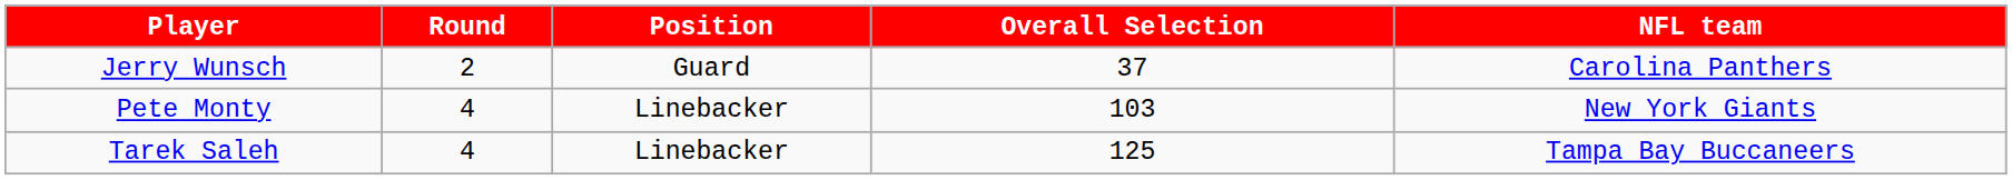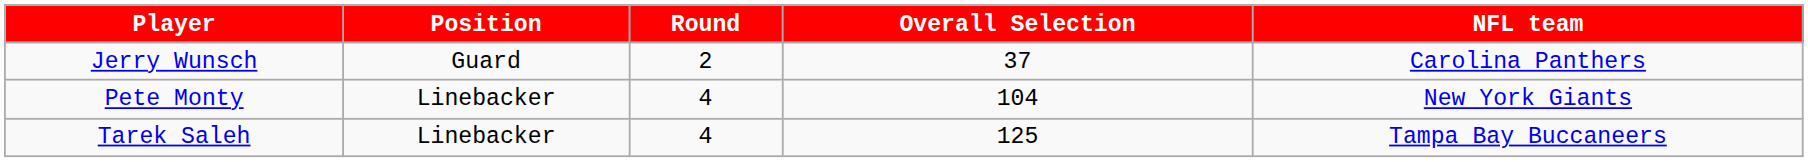 <table class="wikitable" width="80%">
 <tr align="center"  style="background:red;color:#FFFFFF;">
 <td><strong>Player</strong></td>
+<td><strong>Position</strong></td>
 <td><strong>Round</strong></td>
-<td><strong>Position</strong></td>
 <td><strong>Overall Selection</strong></td>
 <td><strong>NFL team</strong></td>
 </tr>
 <tr align="center" bgcolor="">
 <td><a href='#'>Jerry Wunsch</a></td>
+<td>Guard</td>
 <td>2</td>
-<td>Guard</td>
 <td>37</td>
 <td><a href='#'>Carolina Panthers</a></td>
 </tr>
 <tr align="center" bgcolor="">
 <td><a href='#'>Pete Monty</a></td>
+<td>Linebacker</td>
 <td>4</td>
-<td>Linebacker</td>
-<td>103</td>
+<td>104</td>
 <td><a href='#'>New York Giants</a></td>
 </tr>
 <tr align="center" bgcolor="">
 <td><a href='#'>Tarek Saleh</a></td>
+<td>Linebacker</td>
 <td>4</td>
-<td>Linebacker</td>
 <td>125</td>
 <td><a href='#'>Tampa Bay Buccaneers</a></td>
 </tr>
 </table>
